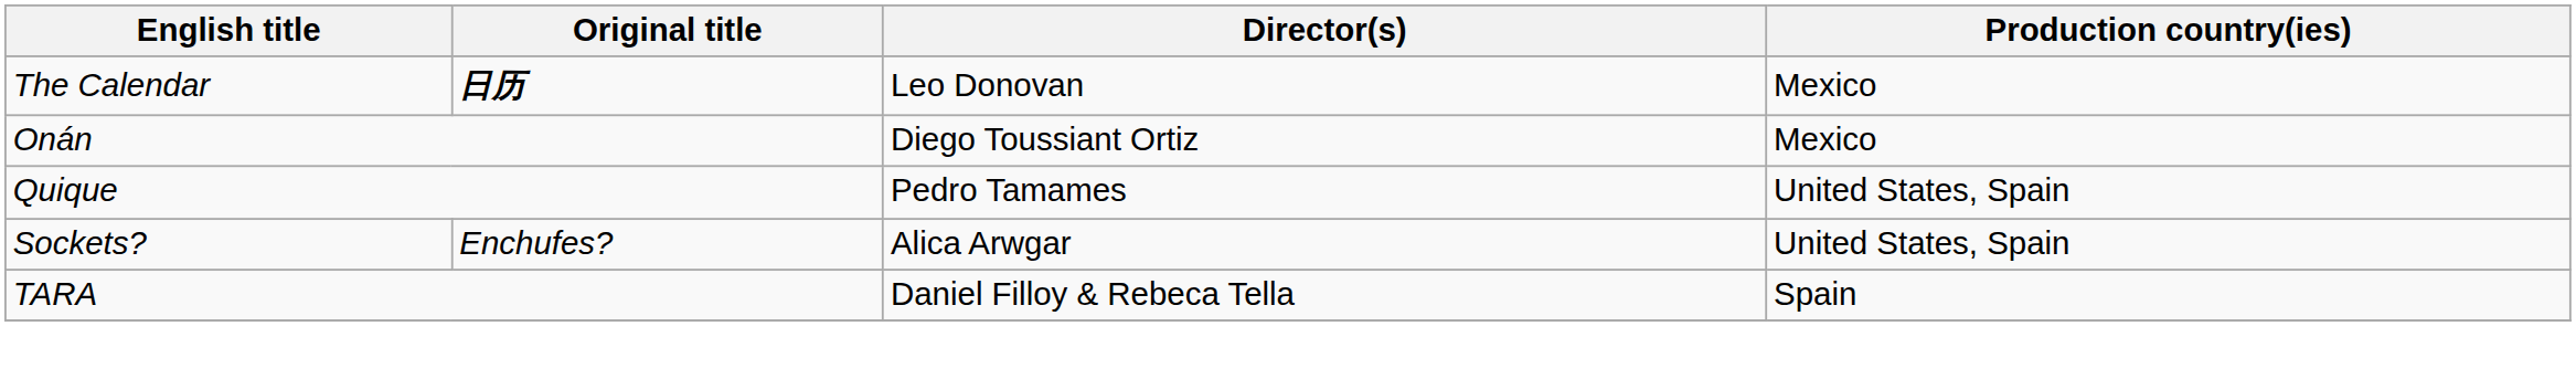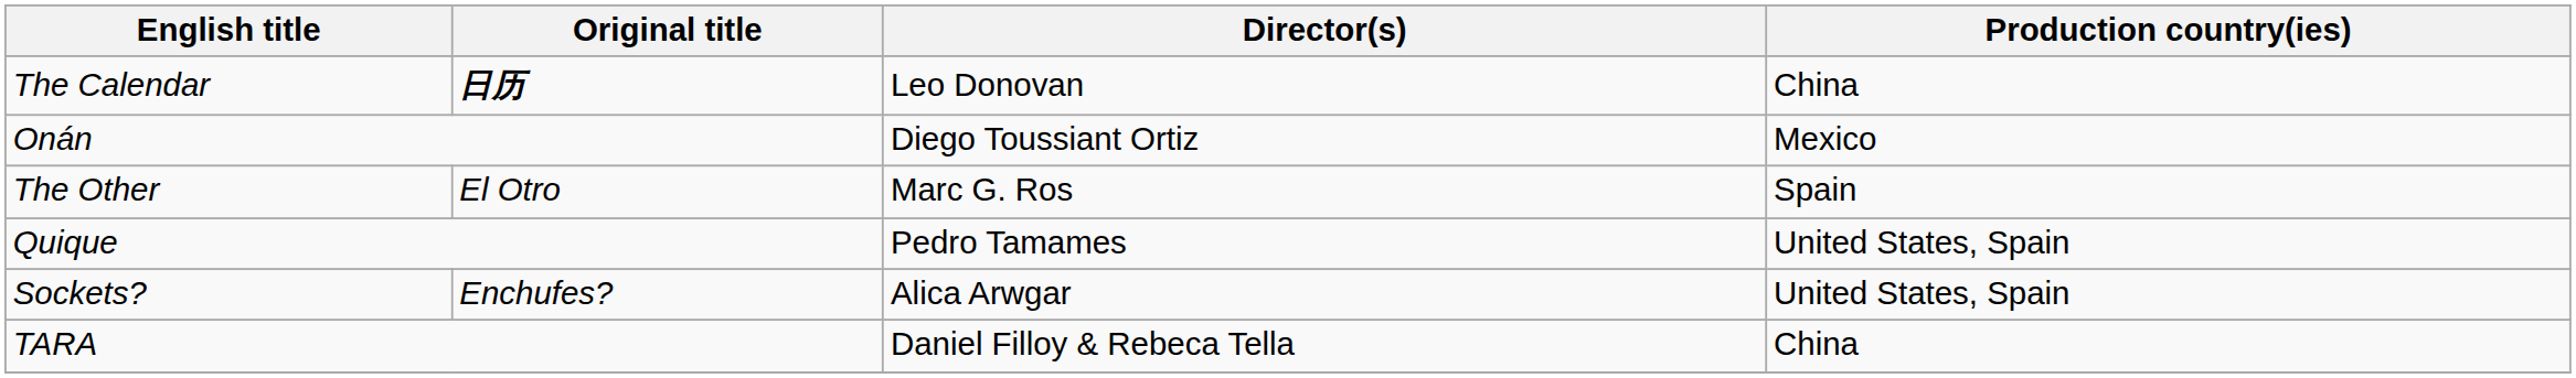 <table class="sortable wikitable" style="width:100%; margin-bottom:4px">
 <tr>
 <th scope="col">English title</th>
 <th scope="col">Original title</th>
 <th scope="col">Director(s)</th>
 <th scope="col">Production country(ies)</th>
 </tr>
 <tr>
 <td><em>The Calendar</em></td>
 <td><strong><em>日历</em></strong></td>
 <td>Leo Donovan</td>
-<td>Mexico</td>
+<td>China</td>
 </tr>
 <tr>
 <td colspan=2><em>Onán</em></td>
 <td>Diego Toussiant Ortiz</td>
 <td>Mexico</td>
+</tr>
+<tr>
+<td><em>The Other</em></td>
+<td><em>El Otro</em></td>
+<td>Marc G. Ros</td>
+<td>Spain</td>
 </tr>
 <tr>
 <td colspan=2><em>Quique</em></td>
 <td>Pedro Tamames</td>
 <td>United States, Spain</td>
 </tr>
 <tr>
 <td><em>Sockets?</em></td>
 <td><em>Enchufes?</em></td>
 <td>Alica Arwgar</td>
 <td>United States, Spain</td>
 </tr>
 <tr>
 <td colspan=2><em>TARA</em></td>
 <td>Daniel Filloy & Rebeca Tella</td>
-<td>Spain</td>
+<td>China</td>
 </tr>
 <tr>
 </tr>
 </table>
